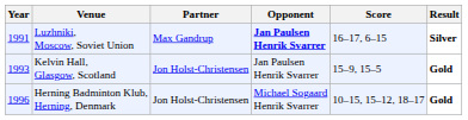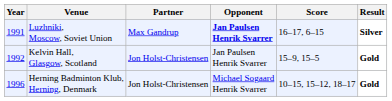 <table class="sortable wikitable" style="font-size: 90%;">
 <tr>
 <th>Year</th>
 <th>Venue</th>
 <th>Partner</th>
 <th>Opponent</th>
 <th>Score</th>
 <th>Result</th>
 </tr>
 <tr style="background:#ECF2FF">
 <td align="center"><a href='#'>1991</a></td>
 <td align="left"><a href='#'>Luzhniki</a>,<br><a href='#'>Moscow</a>, Soviet Union</td>
 <td align="left"> <a href='#'>Max Gandrup</a></td>
 <td align="left"><strong> <a href='#'>Jan Paulsen</a><br> <a href='#'>Henrik Svarrer</a></strong></td>
 <td align="left">16–17, 6–15</td>
 <td style="text-align:left; background:white"> <strong>Silver</strong></td>
 </tr>
 <tr style="background:#ECF2FF">
-<td align="center"><a href='#'>1993</a></td>
+<td align="center"><a href='#'>1992</a></td>
 <td align="left">Kelvin Hall,<br><a href='#'>Glasgow</a>, Scotland</td>
 <td align="left"> <a href='#'>Jon Holst-Christensen</a></td>
 <td align="left"> Jan Paulsen <br> Henrik Svarrer</td>
 <td align="left">15–9, 15–5</td>
 <td style="text-align:left; background:white"> <strong>Gold</strong></td>
 </tr>
 <tr style="background:#ECF2FF">
 <td align="center"><a href='#'>1996</a></td>
 <td align="left">Herning Badminton Klub,<br><a href='#'>Herning</a>, Denmark</td>
 <td align="left"> Jon Holst-Christensen</td>
 <td align="left"> <a href='#'>Michael Sogaard</a> <br> Henrik Svarrer</td>
 <td align="left">10–15, 15–12, 18–17</td>
 <td style="text-align:left; background:white"> <strong>Gold</strong></td>
 </tr>
 </table>
